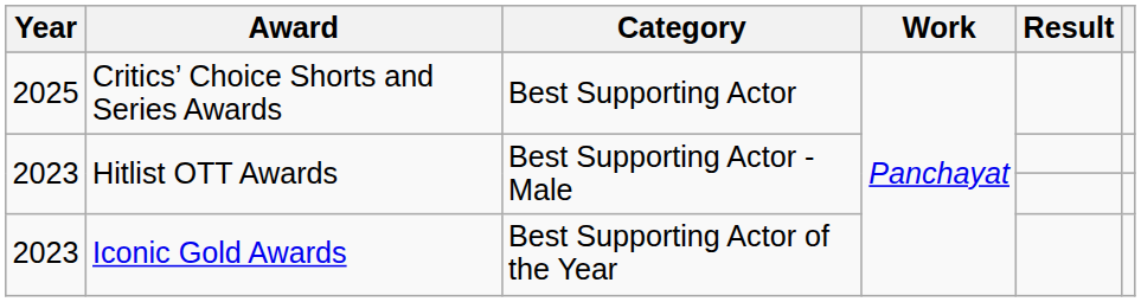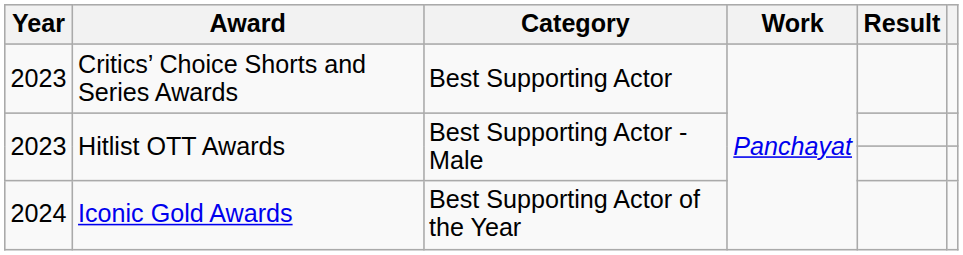 <table class="wikitable">
 <tr>
 <th>Year</th>
 <th>Award</th>
 <th>Category</th>
 <th>Work</th>
 <th>Result</th>
 <th></th>
 </tr>
 <tr>
-<td>2025</td>
+<td>2023</td>
 <td>Critics’ Choice Shorts and Series Awards</td>
 <td>Best Supporting Actor</td>
 <td rowspan="4"><em><a href='#'>Panchayat</a></em></td>
 <td></td>
 <td rowspan="1"></td>
 </tr>
 <tr>
 <td rowspan="2">2023</td>
 <td rowspan="2">Hitlist OTT Awards</td>
 <td rowspan="2">Best Supporting Actor - Male</td>
 <td></td>
 <td></td>
 </tr>
 <tr>
 <td></td>
 <td></td>
 </tr>
 <tr>
-<td>2023</td>
+<td>2024</td>
 <td><a href='#'>Iconic Gold Awards</a></td>
 <td>Best Supporting Actor of the Year</td>
 <td></td>
 <td></td>
 </tr>
 </table>
